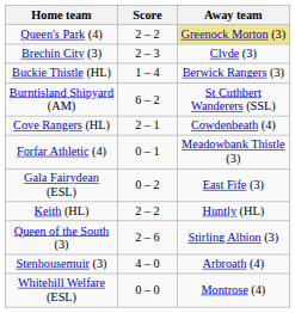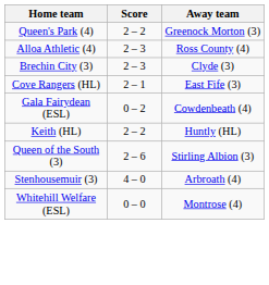 <table class="wikitable" style="text-align: center">
 <tr>
 <th width=140>Home team</th>
 <th width=70>Score</th>
 <th width=140>Away team</th>
 </tr>
 <tr>
 <td><a href='#'>Queen's Park</a> (4)</td>
 <td>2 – 2</td>
-<td style="background: khaki;"><a href='#'>Greenock Morton</a> (3)</td>
+<td><a href='#'>Greenock Morton</a> (3)</td>
+</tr>
+<tr>
+<td><a href='#'>Alloa Athletic</a> (4)</td>
+<td>2 – 3</td>
+<td><a href='#'>Ross County</a> (4)</td>
 </tr>
 <tr>
 <td><a href='#'>Brechin City</a> (3)</td>
 <td>2 – 3</td>
 <td><a href='#'>Clyde</a> (3)</td>
 </tr>
 <tr>
-<td><a href='#'>Buckie Thistle</a> (HL)</td>
-<td>1 – 4</td>
-<td><a href='#'>Berwick Rangers</a> (3)</td>
-</tr>
-<tr>
-<td><a href='#'>Burntisland Shipyard</a> (AM)</td>
-<td>6 – 2</td>
-<td><a href='#'>St Cuthbert Wanderers</a> (SSL)</td>
-</tr>
-<tr>
 <td><a href='#'>Cove Rangers</a> (HL)</td>
 <td>2 – 1</td>
-<td><a href='#'>Cowdenbeath</a> (4)</td>
-</tr>
-<tr>
-<td><a href='#'>Forfar Athletic</a> (4)</td>
-<td>0 – 1</td>
-<td><a href='#'>Meadowbank Thistle</a> (3)</td>
+<td><a href='#'>East Fife</a> (3)</td>
 </tr>
 <tr>
 <td><a href='#'>Gala Fairydean</a> (ESL)</td>
 <td>0 – 2</td>
-<td><a href='#'>East Fife</a> (3)</td>
+<td><a href='#'>Cowdenbeath</a> (4)</td>
 </tr>
 <tr>
 <td><a href='#'>Keith</a> (HL)</td>
 <td>2 – 2</td>
 <td><a href='#'>Huntly</a> (HL)</td>
 </tr>
 <tr>
 <td><a href='#'>Queen of the South</a> (3)</td>
 <td>2 – 6</td>
 <td><a href='#'>Stirling Albion</a> (3)</td>
 </tr>
 <tr>
 <td><a href='#'>Stenhousemuir</a> (3)</td>
 <td>4 – 0</td>
 <td><a href='#'>Arbroath</a> (4)</td>
 </tr>
 <tr>
 <td><a href='#'>Whitehill Welfare</a> (ESL)</td>
 <td>0 – 0</td>
 <td><a href='#'>Montrose</a> (4)</td>
 </tr>
 </table>
